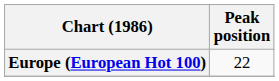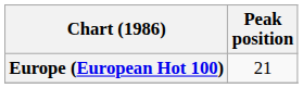 <table class="wikitable sortable plainrowheaders">
 <tr>
 <th>Chart (1986)</th>
 <th>Peak<br>position</th>
 </tr>
 <tr>
 <th scope="row">Europe (<a href='#'>European Hot 100</a>)</th>
-<td align="center">22</td>
+<td align="center">21</td>
 </tr>
 <tr>
 </tr>
 <tr>
 </tr>
 </table>
